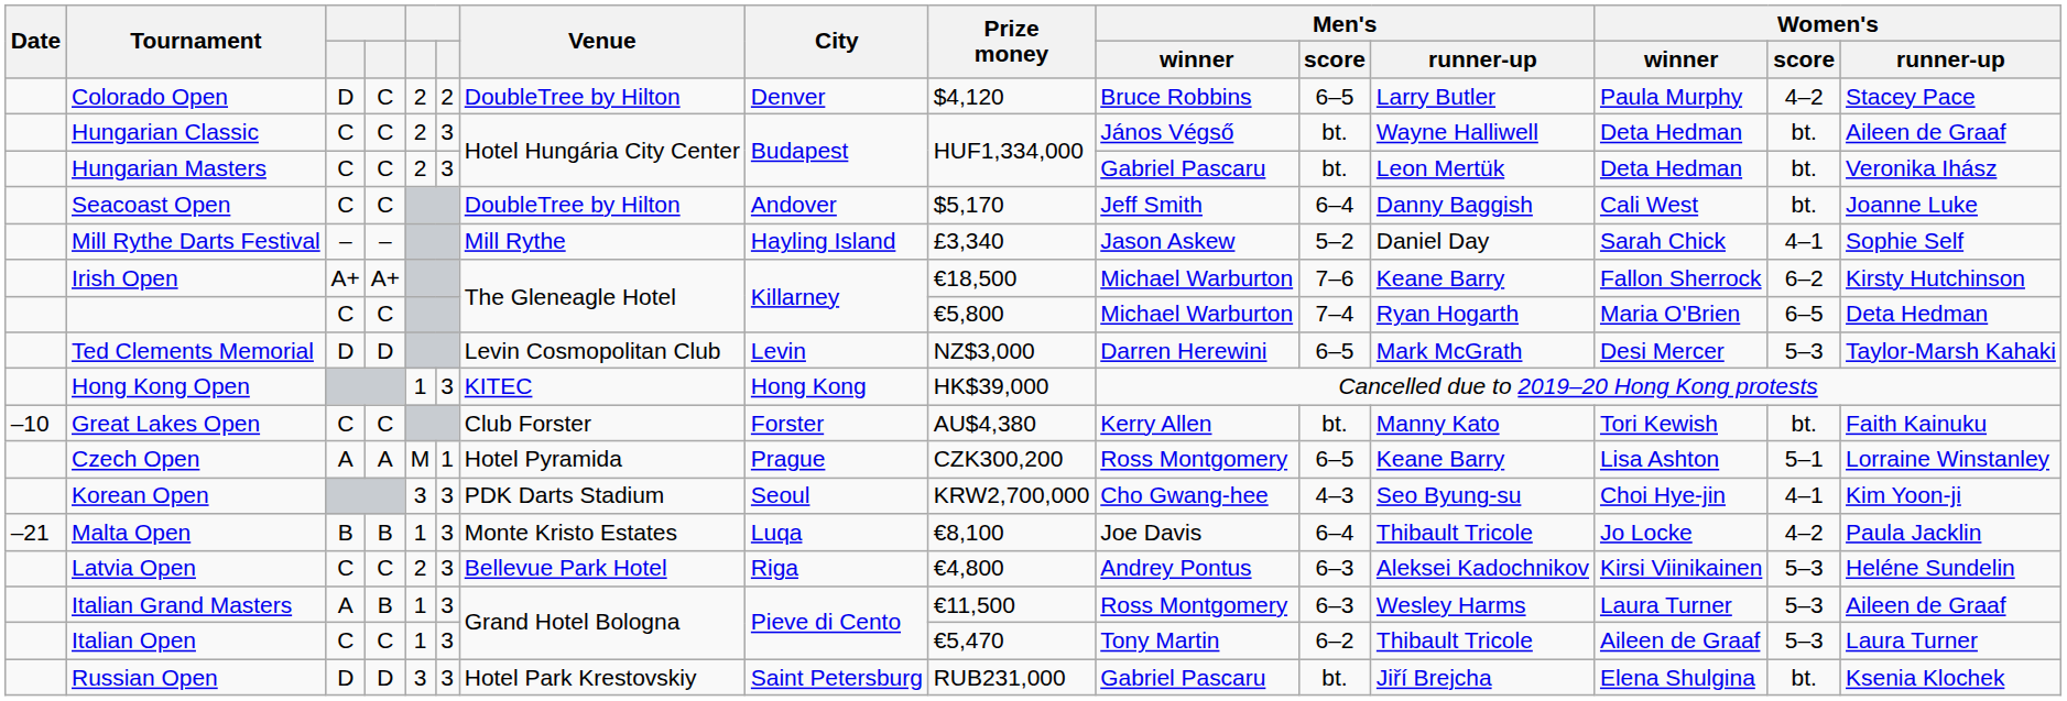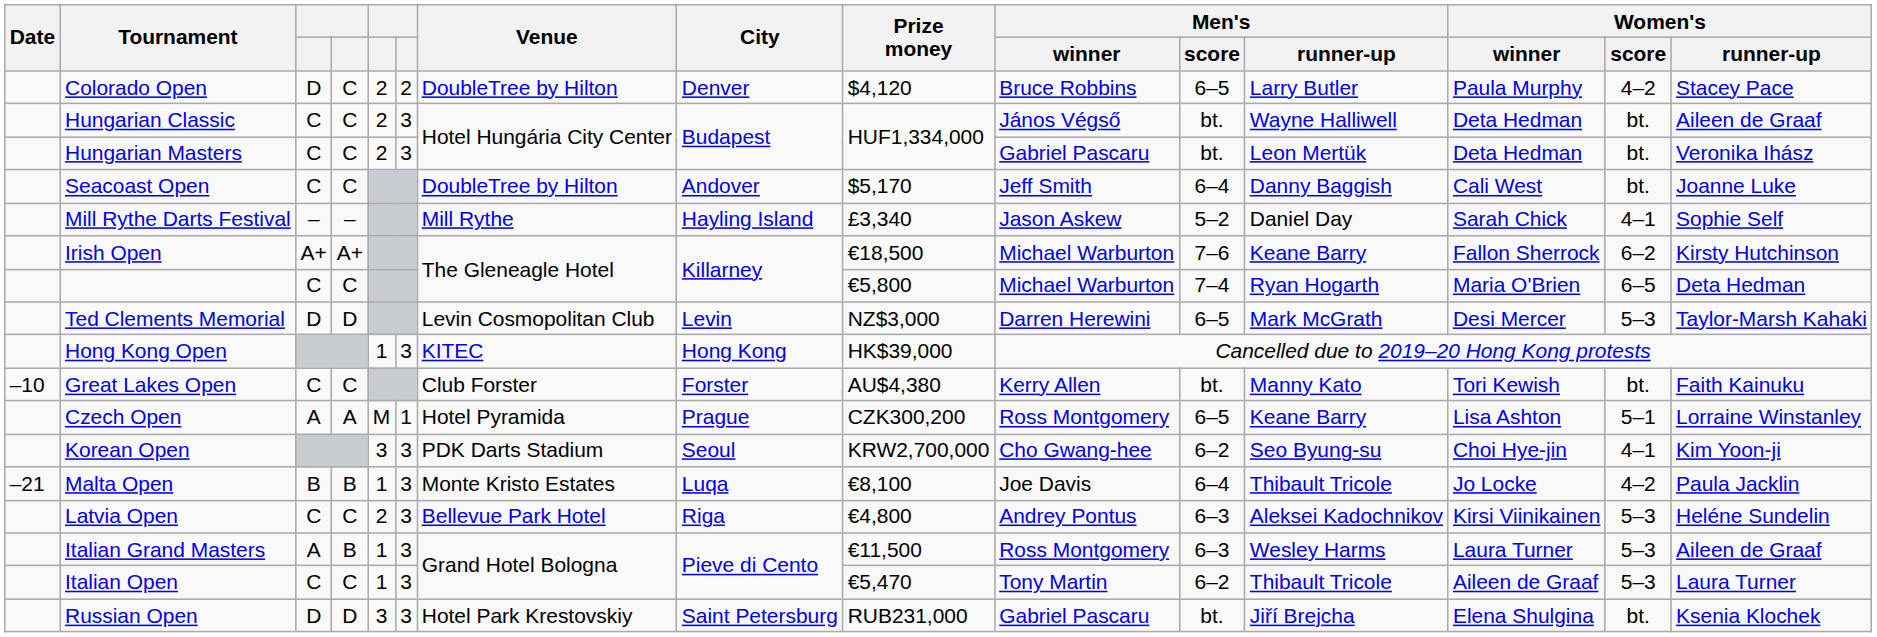 <table class="wikitable sortable" style="font-size: 85%">
 <tr>
 <th rowspan="2">Date</th>
 <th rowspan="2">Tournament</th>
 <th colspan="2"></th>
 <th colspan="2"></th>
 <th rowspan="2">Venue</th>
 <th rowspan="2">City</th>
 <th rowspan="2" class=unsortable>Prize<br>money</th>
 <th colspan="3">Men's</th>
 <th colspan="3">Women's</th>
 </tr>
 <tr>
 <th></th>
 <th></th>
 <th></th>
 <th></th>
 <th>winner</th>
 <th>score</th>
 <th>runner-up</th>
 <th>winner</th>
 <th>score</th>
 <th>runner-up</th>
 </tr>
 <tr>
 <td></td>
 <td><a href='#'>Colorado Open</a></td>
 <td align="center">D</td>
 <td align="center">C</td>
 <td align="center">2</td>
 <td align="center">2</td>
 <td><a href='#'>DoubleTree by Hilton</a></td>
 <td> <a href='#'>Denver</a></td>
 <td>$4,120</td>
 <td> <a href='#'>Bruce Robbins</a></td>
 <td align="center">6–5</td>
 <td> <a href='#'>Larry Butler</a></td>
 <td> <a href='#'>Paula Murphy</a></td>
 <td align="center">4–2</td>
 <td> <a href='#'>Stacey Pace</a></td>
 </tr>
 <tr>
 <td></td>
 <td><a href='#'>Hungarian Classic</a></td>
 <td align="center">C</td>
 <td align="center">C</td>
 <td align="center">2</td>
 <td align="center">3</td>
 <td rowspan=2>Hotel Hungária City Center</td>
 <td rowspan=2> <a href='#'>Budapest</a></td>
 <td rowspan=2>HUF1,334,000</td>
 <td> <a href='#'>János Végső</a></td>
 <td align="center">bt.</td>
 <td> <a href='#'>Wayne Halliwell</a></td>
 <td> <a href='#'>Deta Hedman</a></td>
 <td align="center">bt.</td>
 <td> <a href='#'>Aileen de Graaf</a></td>
 </tr>
 <tr>
 <td></td>
 <td><a href='#'>Hungarian Masters</a></td>
 <td align="center">C</td>
 <td align="center">C</td>
 <td align="center">2</td>
 <td align="center">3</td>
 <td> <a href='#'>Gabriel Pascaru</a></td>
 <td align="center">bt.</td>
 <td> <a href='#'>Leon Mertük</a></td>
 <td> <a href='#'>Deta Hedman</a></td>
 <td align="center">bt.</td>
 <td> <a href='#'>Veronika Ihász</a></td>
 </tr>
 <tr>
 <td></td>
 <td><a href='#'>Seacoast Open</a></td>
 <td align="center">C</td>
 <td align="center">C</td>
 <td colspan=2 style="background:#c8ccd1"></td>
 <td><a href='#'>DoubleTree by Hilton</a></td>
 <td> <a href='#'>Andover</a></td>
 <td>$5,170</td>
 <td> <a href='#'>Jeff Smith</a></td>
 <td align="center">6–4</td>
 <td> <a href='#'>Danny Baggish</a></td>
 <td> <a href='#'>Cali West</a></td>
 <td align="center">bt.</td>
 <td> <a href='#'>Joanne Luke</a></td>
 </tr>
 <tr>
 <td></td>
 <td><a href='#'>Mill Rythe Darts Festival</a></td>
 <td align="center">–</td>
 <td align="center">–</td>
 <td colspan=2 style="background:#c8ccd1"></td>
 <td><a href='#'>Mill Rythe</a></td>
 <td> <a href='#'>Hayling Island</a></td>
 <td>£3,340</td>
 <td> <a href='#'>Jason Askew</a></td>
 <td align="center">5–2</td>
 <td> Daniel Day</td>
 <td> <a href='#'>Sarah Chick</a></td>
 <td align="center">4–1</td>
 <td> <a href='#'>Sophie Self</a></td>
 </tr>
 <tr>
 <td></td>
 <td><a href='#'>Irish Open</a></td>
 <td align="center">A+</td>
 <td align="center">A+</td>
 <td colspan=2 style="background:#c8ccd1"></td>
 <td rowspan=2>The Gleneagle Hotel</td>
 <td rowspan=2> <a href='#'>Killarney</a></td>
 <td>€18,500</td>
 <td> <a href='#'>Michael Warburton</a></td>
 <td align="center">7–6</td>
 <td> <a href='#'>Keane Barry</a></td>
 <td> <a href='#'>Fallon Sherrock</a></td>
 <td align="center">6–2</td>
 <td> <a href='#'>Kirsty Hutchinson</a></td>
 </tr>
 <tr>
 <td></td>
 <td><a href='#'></a></td>
 <td align="center">C</td>
 <td align="center">C</td>
 <td colspan=2 style="background:#c8ccd1"></td>
 <td>€5,800</td>
 <td> <a href='#'>Michael Warburton</a></td>
 <td align="center">7–4</td>
 <td> <a href='#'>Ryan Hogarth</a></td>
 <td> <a href='#'>Maria O'Brien</a></td>
 <td align="center">6–5</td>
 <td> <a href='#'>Deta Hedman</a></td>
 </tr>
 <tr>
 <td></td>
 <td><a href='#'>Ted Clements Memorial</a></td>
 <td align="center">D</td>
 <td align="center">D</td>
 <td colspan=2 style="background:#c8ccd1"></td>
 <td>Levin Cosmopolitan Club</td>
 <td> <a href='#'>Levin</a></td>
 <td>NZ$3,000</td>
 <td> <a href='#'>Darren Herewini</a></td>
 <td align="center">6–5</td>
 <td> <a href='#'>Mark McGrath</a></td>
 <td> <a href='#'>Desi Mercer</a></td>
 <td align="center">5–3</td>
 <td> <a href='#'>Taylor-Marsh Kahaki</a></td>
 </tr>
 <tr>
 <td></td>
 <td><a href='#'>Hong Kong Open</a></td>
 <td colspan=2 style="background:#c8ccd1"></td>
 <td align="center">1</td>
 <td align="center">3</td>
 <td><a href='#'>KITEC</a></td>
 <td> <a href='#'>Hong Kong</a></td>
 <td>HK$39,000</td>
 <td colspan=6 align="center"><em>Cancelled due to <a href='#'>2019–20 Hong Kong protests</a></em></td>
 </tr>
 <tr>
 <td>–10</td>
 <td><a href='#'>Great Lakes Open</a></td>
 <td align="center">C</td>
 <td align="center">C</td>
 <td colspan=2 style="background:#c8ccd1"></td>
 <td>Club Forster</td>
 <td> <a href='#'>Forster</a></td>
 <td>AU$4,380</td>
 <td> <a href='#'>Kerry Allen</a></td>
 <td align="center">bt.</td>
 <td> <a href='#'>Manny Kato</a></td>
 <td> <a href='#'>Tori Kewish</a></td>
 <td align="center">bt.</td>
 <td> <a href='#'>Faith Kainuku</a></td>
 </tr>
 <tr>
 <td></td>
 <td><a href='#'>Czech Open</a></td>
 <td align="center">A</td>
 <td align="center">A</td>
 <td align="center">M</td>
 <td align="center">1</td>
 <td>Hotel Pyramida</td>
 <td> <a href='#'>Prague</a></td>
 <td>CZK300,200</td>
 <td> <a href='#'>Ross Montgomery</a></td>
 <td align="center">6–5</td>
 <td> <a href='#'>Keane Barry</a></td>
 <td> <a href='#'>Lisa Ashton</a></td>
 <td align="center">5–1</td>
 <td> <a href='#'>Lorraine Winstanley</a></td>
 </tr>
 <tr>
 <td></td>
 <td><a href='#'>Korean Open</a></td>
 <td colspan=2 style="background:#c8ccd1"></td>
 <td align="center">3</td>
 <td align="center">3</td>
 <td>PDK Darts Stadium</td>
 <td> <a href='#'>Seoul</a></td>
 <td>KRW2,700,000</td>
 <td> <a href='#'>Cho Gwang-hee</a></td>
-<td align="center">4–3</td>
+<td align="center">6–2</td>
 <td> <a href='#'>Seo Byung-su</a></td>
 <td> <a href='#'>Choi Hye-jin</a></td>
 <td align="center">4–1</td>
 <td> <a href='#'>Kim Yoon-ji</a></td>
 </tr>
 <tr>
 <td>–21</td>
 <td><a href='#'>Malta Open</a></td>
 <td align="center">B</td>
 <td align="center">B</td>
 <td align="center">1</td>
 <td align="center">3</td>
 <td>Monte Kristo Estates</td>
 <td> <a href='#'>Luqa</a></td>
 <td>€8,100</td>
 <td> Joe Davis</td>
 <td align="center">6–4</td>
 <td> <a href='#'>Thibault Tricole</a></td>
 <td> <a href='#'>Jo Locke</a></td>
 <td align="center">4–2</td>
 <td> <a href='#'>Paula Jacklin</a></td>
 </tr>
 <tr>
 <td></td>
 <td><a href='#'>Latvia Open</a></td>
 <td align="center">C</td>
 <td align="center">C</td>
 <td align="center">2</td>
 <td align="center">3</td>
 <td><a href='#'>Bellevue Park Hotel</a></td>
 <td> <a href='#'>Riga</a></td>
 <td>€4,800</td>
 <td> <a href='#'>Andrey Pontus</a></td>
 <td align="center">6–3</td>
 <td> <a href='#'>Aleksei Kadochnikov</a></td>
 <td> <a href='#'>Kirsi Viinikainen</a></td>
 <td align="center">5–3</td>
 <td> <a href='#'>Heléne Sundelin</a></td>
 </tr>
 <tr>
 <td></td>
 <td><a href='#'>Italian Grand Masters</a></td>
 <td align="center">A</td>
 <td align="center">B</td>
 <td align="center">1</td>
 <td align="center">3</td>
 <td rowspan=2>Grand Hotel Bologna</td>
 <td rowspan=2> <a href='#'>Pieve di Cento</a></td>
 <td>€11,500</td>
 <td> <a href='#'>Ross Montgomery</a></td>
 <td align="center">6–3</td>
 <td> <a href='#'>Wesley Harms</a></td>
 <td> <a href='#'>Laura Turner</a></td>
 <td align="center">5–3</td>
 <td> <a href='#'>Aileen de Graaf</a></td>
 </tr>
 <tr>
 <td></td>
 <td><a href='#'>Italian Open</a></td>
 <td align="center">C</td>
 <td align="center">C</td>
 <td align="center">1</td>
 <td align="center">3</td>
 <td>€5,470</td>
 <td> <a href='#'>Tony Martin</a></td>
 <td align="center">6–2</td>
 <td> <a href='#'>Thibault Tricole</a></td>
 <td> <a href='#'>Aileen de Graaf</a></td>
 <td align="center">5–3</td>
 <td> <a href='#'>Laura Turner</a></td>
 </tr>
 <tr>
 <td></td>
 <td><a href='#'>Russian Open</a></td>
 <td align="center">D</td>
 <td align="center">D</td>
 <td align="center">3</td>
 <td align="center">3</td>
 <td>Hotel Park Krestovskiy</td>
 <td> <a href='#'>Saint Petersburg</a></td>
 <td>RUB231,000</td>
 <td> <a href='#'>Gabriel Pascaru</a></td>
 <td align="center">bt.</td>
 <td> <a href='#'>Jiří Brejcha</a></td>
 <td> <a href='#'>Elena Shulgina</a></td>
 <td align="center">bt.</td>
 <td> <a href='#'>Ksenia Klochek</a></td>
 </tr>
 </table>
